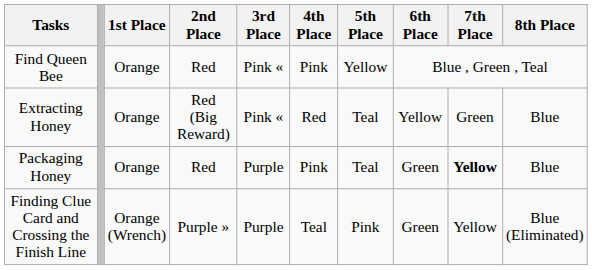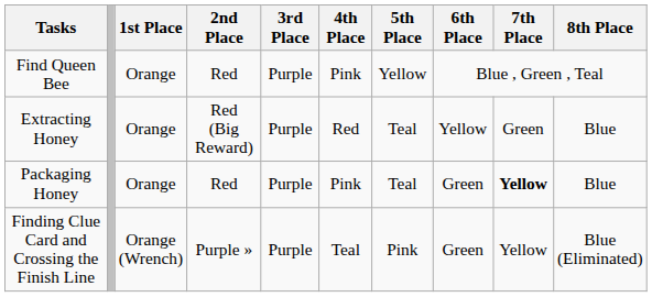 <table class="wikitable" style="text-align:center">
 <tr>
 <th>Tasks</th>
 <th style="background:#C0C0C0;" rowspan="5"></th>
 <th>1st Place</th>
 <th>2nd Place</th>
 <th>3rd Place</th>
 <th>4th Place</th>
 <th>5th Place</th>
 <th>6th Place</th>
 <th>7th Place</th>
 <th>8th Place</th>
 </tr>
 <tr>
 <td>Find Queen Bee</td>
 <td><span>Orange</span></td>
 <td><span>Red</span></td>
-<td><span>Pink</span> <span>«</span></td>
+<td><span>Purple</span></td>
 <td><span>Pink</span></td>
 <td><span>Yellow</span></td>
 <td colspan=3><span>Blue</span> <span>,</span> <span>Green</span> <span>,</span> <span>Teal</span></td>
 </tr>
 <tr>
 <td>Extracting Honey</td>
 <td><span>Orange</span></td>
 <td><span>Red<br> (Big Reward)</span></td>
-<td><span>Pink</span> <span>«</span></td>
+<td><span>Purple</span></td>
 <td><span>Red</span></td>
 <td><span>Teal</span></td>
 <td><span>Yellow</span></td>
 <td><span>Green</span></td>
 <td><span>Blue</span></td>
 </tr>
 <tr>
 <td>Packaging Honey</td>
 <td><span>Orange</span></td>
 <td><span>Red</span></td>
 <td><span>Purple</span></td>
 <td><span>Pink</span></td>
 <td><span>Teal</span></td>
 <td><span>Green</span></td>
 <td><strong><span>Yellow</span></strong></td>
 <td><span>Blue</span></td>
 </tr>
 <tr>
 <td>Finding Clue Card and<br> Crossing the Finish Line</td>
 <td><span>Orange<br> (Wrench)</span></td>
 <td><span>Purple</span> <span>»</span></td>
 <td><span>Purple</span></td>
 <td><span>Teal</span></td>
 <td><span>Pink</span></td>
 <td><span>Green</span></td>
 <td><span>Yellow</span></td>
 <td><span>Blue <br>(Eliminated)</span></td>
 </tr>
 </table>
